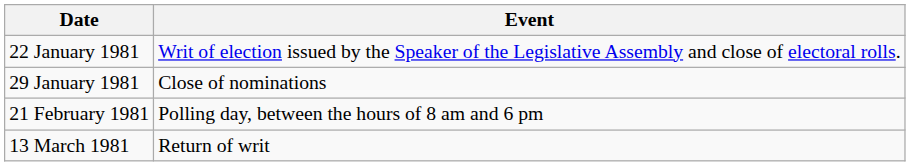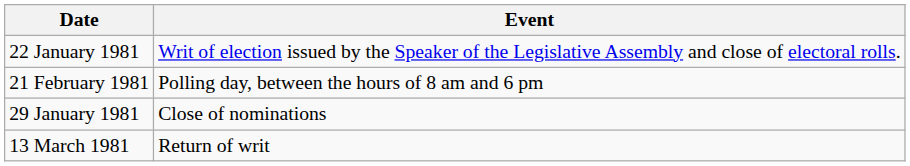 <table class="wikitable">
 <tr>
 <th>Date</th>
 <th>Event</th>
 </tr>
 <tr>
 <td>22 January 1981</td>
 <td><a href='#'>Writ of election</a> issued by the <a href='#'>Speaker of the Legislative Assembly</a> and close of <a href='#'>electoral rolls</a>.</td>
 </tr>
 <tr>
+<td>21 February 1981</td>
+<td>Polling day, between the hours of 8 am and 6 pm</td>
+</tr>
+<tr>
 <td>29 January 1981</td>
 <td>Close of nominations</td>
-</tr>
-<tr>
-<td>21 February 1981</td>
-<td>Polling day, between the hours of 8 am and 6 pm</td>
 </tr>
 <tr>
 <td>13 March 1981</td>
 <td>Return of writ</td>
 </tr>
 </table>
